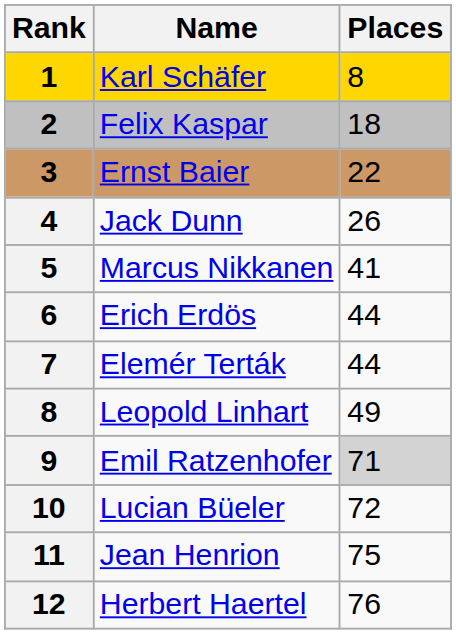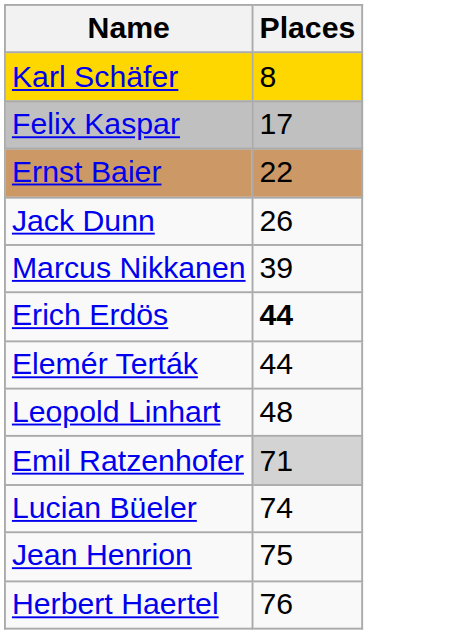 <table class="wikitable">
 <tr>
-<th>Rank</th>
 <th>Name</th>
 <th>Places</th>
 </tr>
 <tr bgcolor="gold">
-<td align="center"><strong>1</strong></td>
 <td> <a href='#'>Karl Schäfer</a></td>
 <td>8</td>
 </tr>
 <tr bgcolor="silver">
-<td align="center"><strong>2</strong></td>
 <td> <a href='#'>Felix Kaspar</a></td>
-<td>18</td>
+<td>17</td>
 </tr>
 <tr bgcolor="cc9966">
-<td align="center"><strong>3</strong></td>
 <td> <a href='#'>Ernst Baier</a></td>
 <td>22</td>
 </tr>
 <tr>
-<th>4</th>
 <td> <a href='#'>Jack Dunn</a></td>
 <td>26</td>
 </tr>
 <tr>
-<th>5</th>
 <td> <a href='#'>Marcus Nikkanen</a></td>
-<td>41</td>
+<td>39</td>
 </tr>
 <tr>
-<th>6</th>
 <td> <a href='#'>Erich Erdös</a></td>
-<td>44</td>
+<td><strong>44</strong></td>
 </tr>
 <tr>
-<th>7</th>
 <td> <a href='#'>Elemér Terták</a></td>
 <td>44</td>
 </tr>
 <tr>
-<th>8</th>
 <td> <a href='#'>Leopold Linhart</a></td>
-<td>49</td>
+<td>48</td>
 </tr>
 <tr>
-<th>9</th>
 <td> <a href='#'>Emil Ratzenhofer</a></td>
 <td style="background: lightgrey;">71</td>
 </tr>
 <tr>
-<th>10</th>
 <td> <a href='#'>Lucian Büeler</a></td>
-<td>72</td>
+<td>74</td>
 </tr>
 <tr>
-<th>11</th>
 <td> <a href='#'>Jean Henrion</a></td>
 <td>75</td>
 </tr>
 <tr>
-<th>12</th>
 <td> <a href='#'>Herbert Haertel</a></td>
 <td>76</td>
 </tr>
 </table>
